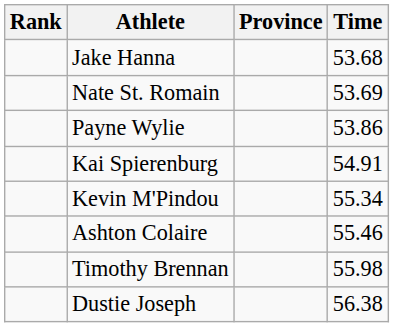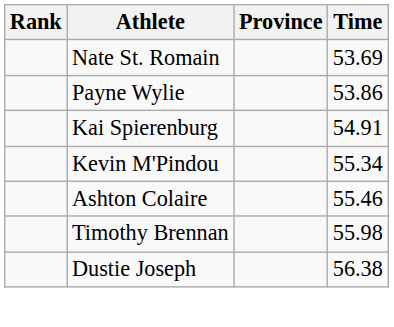 <table class="wikitable sortable" style="text-align:center">
 <tr>
 <th>Rank</th>
 <th>Athlete</th>
 <th>Province</th>
 <th>Time</th>
-</tr>
-<tr>
-<td></td>
-<td align=left>Jake Hanna</td>
-<td align="left"></td>
-<td>53.68</td>
 </tr>
 <tr>
 <td></td>
 <td align=left>Nate St. Romain</td>
 <td align="left"></td>
 <td>53.69</td>
 </tr>
 <tr>
 <td></td>
 <td align=left>Payne Wylie</td>
 <td align="left"></td>
 <td>53.86</td>
 </tr>
 <tr>
 <td></td>
 <td align=left>Kai Spierenburg</td>
 <td align="left"></td>
 <td>54.91</td>
 </tr>
 <tr>
 <td></td>
 <td align=left>Kevin M'Pindou</td>
 <td align="left"></td>
 <td>55.34</td>
 </tr>
 <tr>
 <td></td>
 <td align=left>Ashton Colaire</td>
 <td align="left"></td>
 <td>55.46</td>
 </tr>
 <tr>
 <td></td>
 <td align=left>Timothy Brennan</td>
 <td align="left"></td>
 <td>55.98</td>
 </tr>
 <tr>
 <td></td>
 <td align=left>Dustie Joseph</td>
 <td align="left"></td>
 <td>56.38</td>
 </tr>
 </table>
